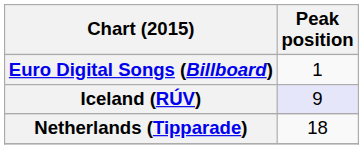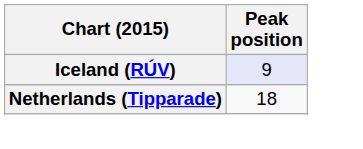 <table class="wikitable sortable plainrowheaders" style="text-align:center">
 <tr>
 <th scope="col">Chart (2015)</th>
 <th scope="col">Peak<br>position</th>
 </tr>
 <tr>
 </tr>
 <tr>
-</tr>
-<tr>
-<th scope="row"><a href='#'>Euro Digital Songs</a> (<em><a href='#'>Billboard</a></em>)</th>
-<td>1</td>
 </tr>
 <tr>
 <th scope="row">Iceland (<a href='#'>RÚV</a>)</th>
 <td style="background: lavender;">9</td>
 </tr>
 <tr>
 </tr>
 <tr>
 <th scope="row">Netherlands (<a href='#'>Tipparade</a>)</th>
 <td>18</td>
 </tr>
 <tr>
 </tr>
 <tr>
 </tr>
 </table>
